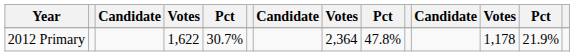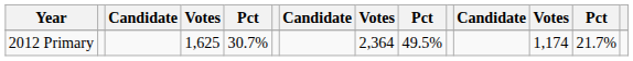 <table class="wikitable" style="margin:0.5em ; font-size:95%">
 <tr>
 <th>Year</th>
 <th></th>
 <th>Candidate</th>
 <th>Votes</th>
 <th>Pct</th>
 <th></th>
 <th>Candidate</th>
 <th>Votes</th>
 <th>Pct</th>
 <th></th>
 <th>Candidate</th>
 <th>Votes</th>
 <th>Pct</th>
 <th></th>
 </tr>
 <tr>
 </tr>
 <tr>
 <td>2012 Primary</td>
 <td></td>
 <td></td>
-<td>1,622</td>
+<td>1,625</td>
 <td>30.7%</td>
 <td></td>
 <td></td>
 <td>2,364</td>
-<td>47.8%</td>
+<td>49.5%</td>
 <td></td>
 <td></td>
-<td>1,178</td>
-<td>21.9%</td>
+<td>1,174</td>
+<td>21.7%</td>
 <td></td>
 </tr>
 </table>
